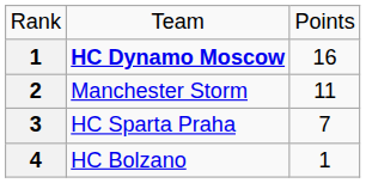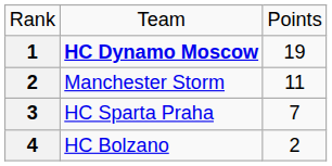 <table class="wikitable" style="text-align: center;">
 <tr>
 <td>Rank</td>
 <td>Team</td>
 <td>Points</td>
 </tr>
 <tr>
 <th>1</th>
 <td style="text-align: left;"> <strong><a href='#'>HC Dynamo Moscow</a></strong></td>
-<td>16</td>
+<td>19</td>
 </tr>
 <tr>
 <th>2</th>
 <td style="text-align: left;"> <a href='#'>Manchester Storm</a></td>
 <td>11</td>
 </tr>
 <tr>
 <th>3</th>
 <td style="text-align: left;"> <a href='#'>HC Sparta Praha</a></td>
 <td>7</td>
 </tr>
 <tr>
 <th>4</th>
 <td style="text-align: left;"> <a href='#'>HC Bolzano</a></td>
-<td>1</td>
+<td>2</td>
 </tr>
 </table>
